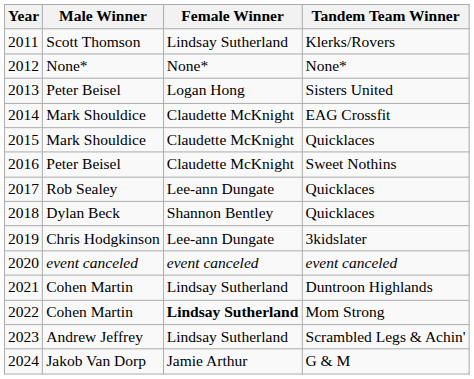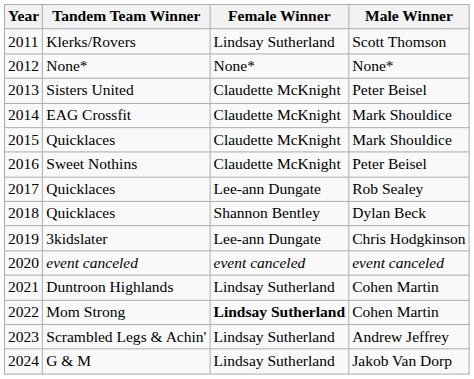 <table class="wikitable">
 <tr>
 <th>Year</th>
+<th>Tandem Team Winner</th>
+<th>Female Winner</th>
 <th>Male Winner</th>
-<th>Female Winner</th>
-<th>Tandem Team Winner</th>
 </tr>
 <tr>
 <td>2011</td>
+<td>Klerks/Rovers</td>
+<td>Lindsay Sutherland</td>
 <td>Scott Thomson</td>
-<td>Lindsay Sutherland</td>
-<td>Klerks/Rovers</td>
 </tr>
 <tr>
 <td>2012</td>
 <td>None*</td>
 <td>None*</td>
 <td>None*</td>
 </tr>
 <tr>
 <td>2013</td>
+<td>Sisters United</td>
+<td>Claudette McKnight</td>
 <td>Peter Beisel</td>
-<td>Logan Hong</td>
-<td>Sisters United</td>
 </tr>
 <tr>
 <td>2014</td>
+<td>EAG Crossfit</td>
+<td>Claudette McKnight</td>
 <td>Mark Shouldice</td>
-<td>Claudette McKnight</td>
-<td>EAG Crossfit</td>
 </tr>
 <tr>
 <td>2015</td>
+<td>Quicklaces</td>
+<td>Claudette McKnight</td>
 <td>Mark Shouldice</td>
-<td>Claudette McKnight</td>
-<td>Quicklaces</td>
 </tr>
 <tr>
 <td>2016</td>
+<td>Sweet Nothins</td>
+<td>Claudette McKnight</td>
 <td>Peter Beisel</td>
-<td>Claudette McKnight</td>
-<td>Sweet Nothins</td>
 </tr>
 <tr>
 <td>2017</td>
+<td>Quicklaces</td>
+<td>Lee-ann Dungate</td>
 <td>Rob Sealey</td>
-<td>Lee-ann Dungate</td>
-<td>Quicklaces</td>
 </tr>
 <tr>
 <td>2018</td>
+<td>Quicklaces</td>
+<td>Shannon Bentley</td>
 <td>Dylan Beck</td>
-<td>Shannon Bentley</td>
-<td>Quicklaces</td>
 </tr>
 <tr>
 <td>2019</td>
+<td>3kidslater</td>
+<td>Lee-ann Dungate</td>
 <td>Chris Hodgkinson</td>
-<td>Lee-ann Dungate</td>
-<td>3kidslater</td>
 </tr>
 <tr>
 <td>2020</td>
 <td><em>event canceled</em></td>
 <td><em>event canceled</em></td>
 <td><em>event canceled</em></td>
 </tr>
 <tr>
 <td>2021</td>
+<td>Duntroon Highlands</td>
+<td>Lindsay Sutherland</td>
 <td>Cohen Martin</td>
-<td>Lindsay Sutherland</td>
-<td>Duntroon Highlands</td>
 </tr>
 <tr>
 <td>2022</td>
+<td>Mom Strong</td>
+<td><strong>Lindsay Sutherland</strong></td>
 <td>Cohen Martin</td>
-<td><strong>Lindsay Sutherland</strong></td>
-<td>Mom Strong</td>
 </tr>
 <tr>
 <td>2023</td>
+<td>Scrambled Legs & Achin'</td>
+<td>Lindsay Sutherland</td>
 <td>Andrew Jeffrey</td>
-<td>Lindsay Sutherland</td>
-<td>Scrambled Legs & Achin'</td>
 </tr>
 <tr>
 <td>2024</td>
+<td>G & M</td>
+<td>Lindsay Sutherland</td>
 <td>Jakob Van Dorp</td>
-<td>Jamie Arthur</td>
-<td>G & M</td>
 </tr>
 </table>
